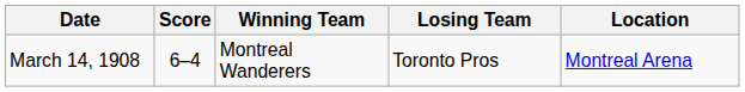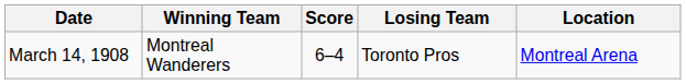 <table class="wikitable">
 <tr>
 <th width="120">Date</th>
+<th width="140">Winning Team</th>
 <th width="5">Score</th>
-<th width="140">Winning Team</th>
 <th width="140">Losing Team</th>
 <th width="145">Location</th>
 </tr>
 <tr>
 <td>March 14, 1908</td>
+<td>Montreal Wanderers</td>
 <td align="center">6–4</td>
-<td>Montreal Wanderers</td>
 <td>Toronto Pros</td>
 <td><a href='#'>Montreal Arena</a></td>
 </tr>
 </table>
